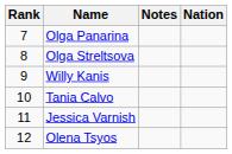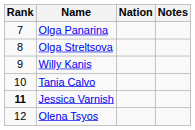 <table class="wikitable sortable" style="text-align:center">
 <tr>
 <th>Rank</th>
 <th>Name</th>
+<th>Nation</th>
 <th>Notes</th>
-<th>Nation</th>
 </tr>
 <tr>
 <td>7</td>
 <td align=left><a href='#'>Olga Panarina</a></td>
+<td align=left></td>
 <td></td>
-<td align=left></td>
 </tr>
 <tr>
 <td>8</td>
 <td align=left><a href='#'>Olga Streltsova</a></td>
+<td align=left></td>
 <td></td>
-<td align=left></td>
 </tr>
 <tr>
 <td>9</td>
 <td align=left><a href='#'>Willy Kanis</a></td>
+<td align=left></td>
 <td></td>
-<td align=left></td>
 </tr>
 <tr>
 <td>10</td>
 <td align=left><a href='#'>Tania Calvo</a></td>
+<td align=left></td>
 <td></td>
-<td align=left></td>
 </tr>
 <tr>
-<td>11</td>
+<td><strong>11</strong></td>
 <td align=left><a href='#'>Jessica Varnish</a></td>
+<td align=left></td>
 <td></td>
-<td align=left></td>
 </tr>
 <tr>
 <td>12</td>
 <td align=left><a href='#'>Olena Tsyos</a></td>
+<td align=left></td>
 <td></td>
-<td align=left></td>
 </tr>
 </table>
